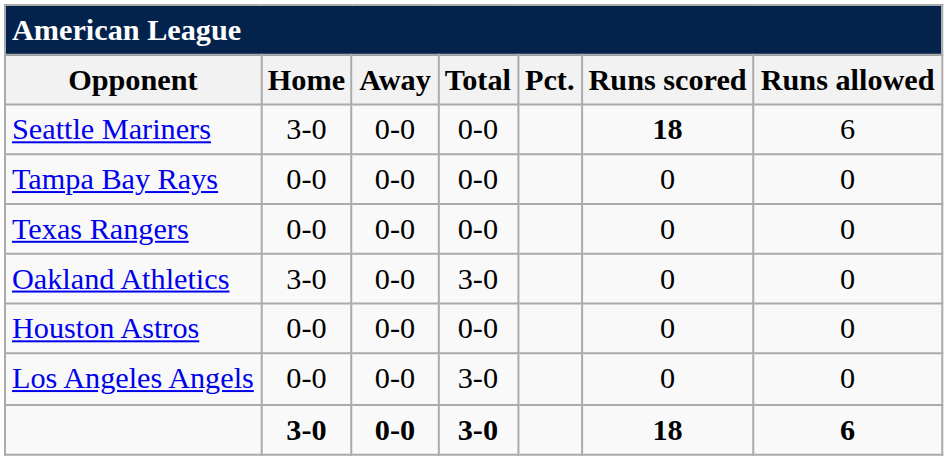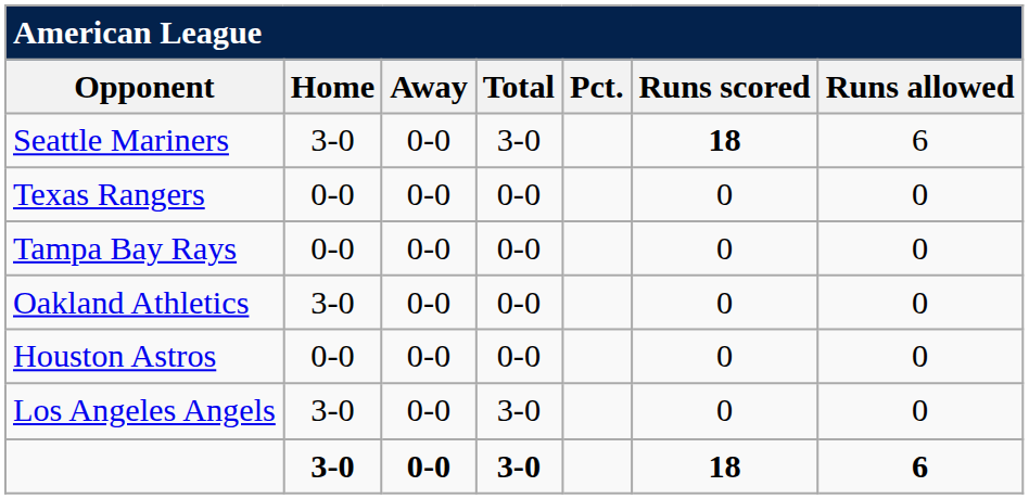 <table class="wikitable" style="font-size: 95%; text-align: center">
 <tr>
 <td colspan="7" style="text-align:left; background:#03224c;color:#fff"><strong>American League</strong></td>
 </tr>
 <tr>
 <th>Opponent</th>
 <th>Home</th>
 <th>Away</th>
 <th>Total</th>
 <th>Pct.</th>
 <th>Runs scored</th>
 <th>Runs allowed</th>
 </tr>
 <tr>
 <td style="text-align:left"><a href='#'>Seattle Mariners</a></td>
 <td>3-0</td>
 <td>0-0</td>
-<td>0-0</td>
+<td>3-0</td>
 <td></td>
 <td><strong>18</strong></td>
 <td>6</td>
+</tr>
+<tr>
+<td style="text-align:left"><a href='#'>Texas Rangers</a></td>
+<td>0-0</td>
+<td>0-0</td>
+<td>0-0</td>
+<td></td>
+<td>0</td>
+<td>0</td>
 </tr>
 <tr>
 <td style="text-align:left"><a href='#'>Tampa Bay Rays</a></td>
 <td>0-0</td>
 <td>0-0</td>
 <td>0-0</td>
 <td></td>
 <td>0</td>
 <td>0</td>
 </tr>
 <tr>
-<td style="text-align:left"><a href='#'>Texas Rangers</a></td>
-<td>0-0</td>
-<td>0-0</td>
-<td>0-0</td>
-<td></td>
-<td>0</td>
-<td>0</td>
-</tr>
-<tr>
 <td style="text-align:left"><a href='#'>Oakland Athletics</a></td>
 <td>3-0</td>
 <td>0-0</td>
-<td>3-0</td>
+<td>0-0</td>
 <td></td>
 <td>0</td>
 <td>0</td>
 </tr>
 <tr>
 <td style="text-align:left"><a href='#'>Houston Astros</a></td>
 <td>0-0</td>
 <td>0-0</td>
 <td>0-0</td>
 <td></td>
 <td>0</td>
 <td>0</td>
 </tr>
 <tr>
 <td style="text-align:left"><a href='#'>Los Angeles Angels</a></td>
-<td>0-0</td>
+<td>3-0</td>
 <td>0-0</td>
 <td>3-0</td>
 <td></td>
 <td>0</td>
 <td>0</td>
 </tr>
 <tr style="font-weight:bold">
 <td></td>
 <td>3-0</td>
 <td>0-0</td>
 <td>3-0</td>
 <td></td>
 <td>18</td>
 <td>6</td>
 </tr>
 </table>
